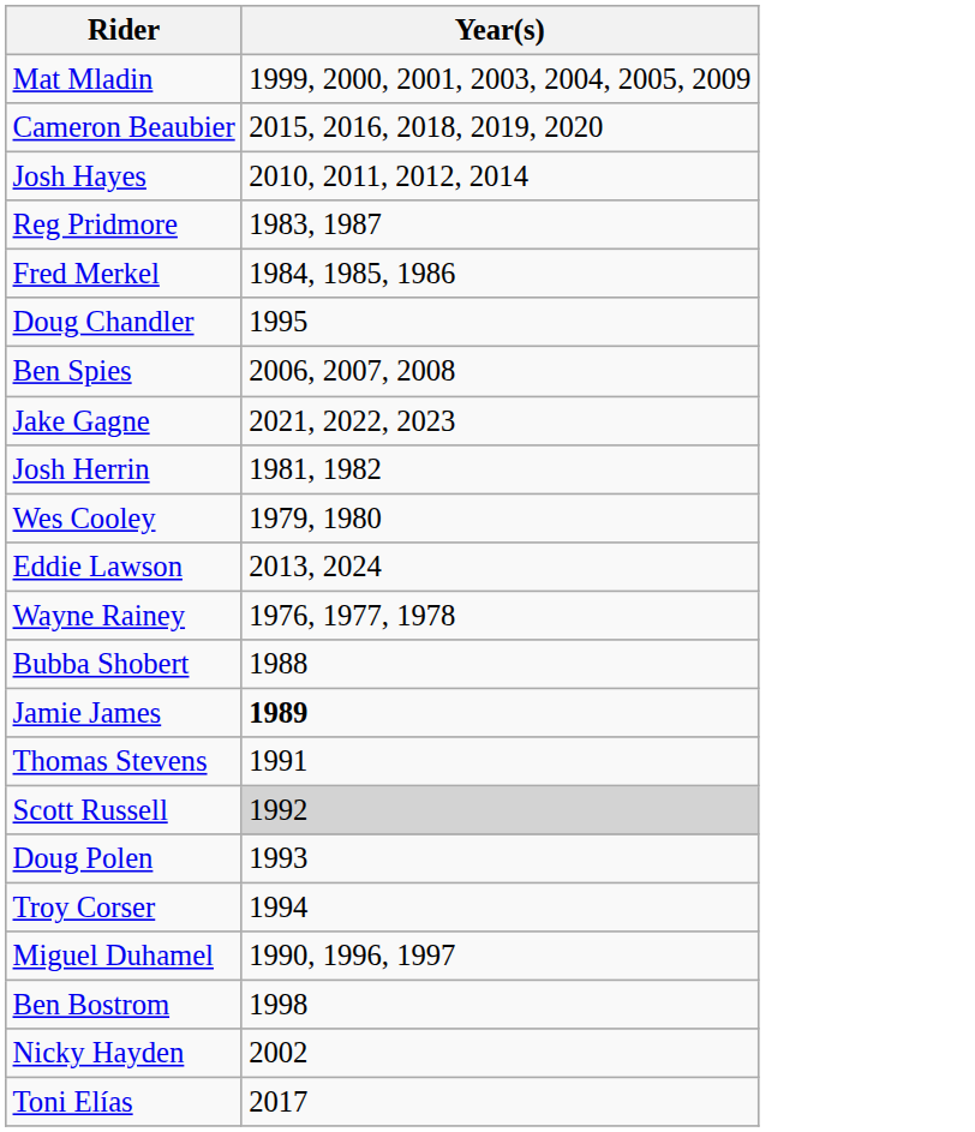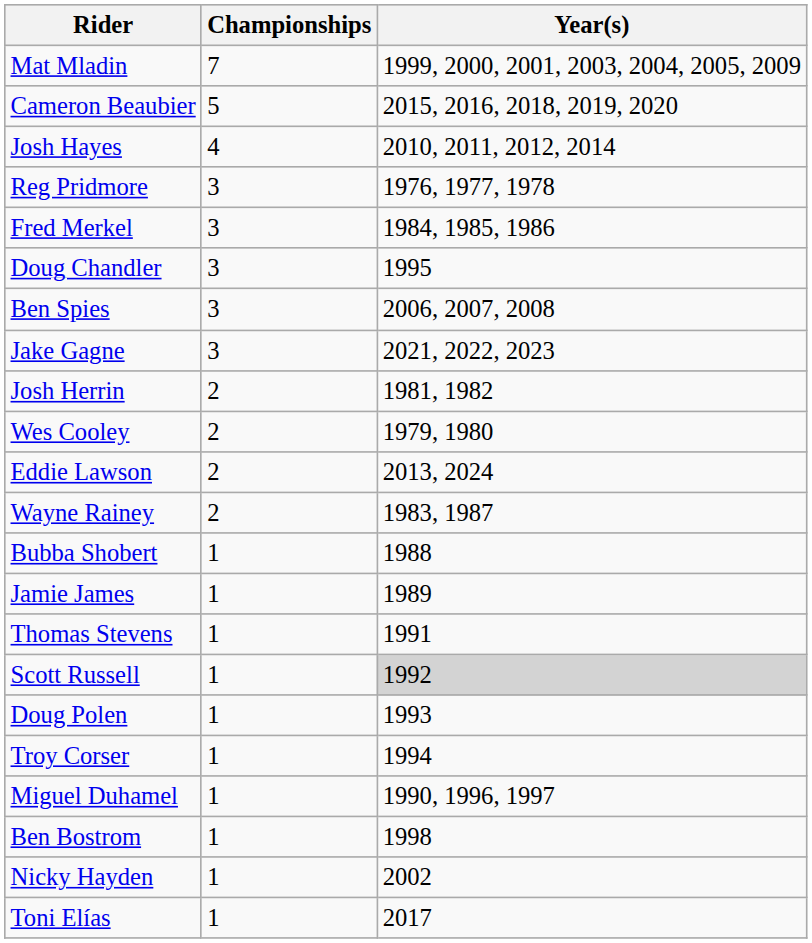 <table class="wikitable" style="font-size:95%;">
 <tr>
 <th>Rider</th>
+<th>Championships</th>
 <th>Year(s)</th>
 </tr>
 <tr>
 <td> <a href='#'>Mat Mladin</a></td>
+<td>7</td>
 <td>1999, 2000, 2001, 2003, 2004, 2005, 2009</td>
 </tr>
 <tr>
 <td> <a href='#'>Cameron Beaubier</a></td>
+<td>5</td>
 <td>2015, 2016, 2018, 2019, 2020</td>
 </tr>
 <tr>
 <td> <a href='#'>Josh Hayes</a></td>
+<td>4</td>
 <td>2010, 2011, 2012, 2014</td>
 </tr>
 <tr>
 <td> <a href='#'>Reg Pridmore</a></td>
-<td>1983, 1987</td>
+<td>3</td>
+<td>1976, 1977, 1978</td>
 </tr>
 <tr>
 <td> <a href='#'>Fred Merkel</a></td>
+<td>3</td>
 <td>1984, 1985, 1986</td>
 </tr>
 <tr>
 <td> <a href='#'>Doug Chandler</a></td>
+<td>3</td>
 <td>1995</td>
 </tr>
 <tr>
 <td> <a href='#'>Ben Spies</a></td>
+<td>3</td>
 <td>2006, 2007, 2008</td>
 </tr>
 <tr>
 <td> <a href='#'>Jake Gagne</a></td>
+<td>3</td>
 <td>2021, 2022, 2023</td>
 </tr>
 <tr>
 <td> <a href='#'>Josh Herrin</a></td>
+<td>2</td>
 <td>1981, 1982</td>
 </tr>
 <tr>
 <td> <a href='#'>Wes Cooley</a></td>
+<td>2</td>
 <td>1979, 1980</td>
 </tr>
 <tr>
 <td> <a href='#'>Eddie Lawson</a></td>
+<td>2</td>
 <td>2013, 2024</td>
 </tr>
 <tr>
 <td> <a href='#'>Wayne Rainey</a></td>
-<td>1976, 1977, 1978</td>
+<td>2</td>
+<td>1983, 1987</td>
 </tr>
 <tr>
 <td> <a href='#'>Bubba Shobert</a></td>
+<td>1</td>
 <td>1988</td>
 </tr>
 <tr>
 <td> <a href='#'>Jamie James</a></td>
-<td><strong>1989</strong></td>
+<td>1</td>
+<td>1989</td>
 </tr>
 <tr>
 <td> <a href='#'>Thomas Stevens</a></td>
+<td>1</td>
 <td>1991</td>
 </tr>
 <tr>
 <td> <a href='#'>Scott Russell</a></td>
+<td>1</td>
 <td style="background: lightgrey;">1992</td>
 </tr>
 <tr>
 <td> <a href='#'>Doug Polen</a></td>
+<td>1</td>
 <td>1993</td>
 </tr>
 <tr>
 <td> <a href='#'>Troy Corser</a></td>
+<td>1</td>
 <td>1994</td>
 </tr>
 <tr>
 <td> <a href='#'>Miguel Duhamel</a></td>
+<td>1</td>
 <td>1990, 1996, 1997</td>
 </tr>
 <tr>
 <td> <a href='#'>Ben Bostrom</a></td>
+<td>1</td>
 <td>1998</td>
 </tr>
 <tr>
 <td> <a href='#'>Nicky Hayden</a></td>
+<td>1</td>
 <td>2002</td>
 </tr>
 <tr>
 <td> <a href='#'>Toni Elías</a></td>
+<td>1</td>
 <td>2017</td>
 </tr>
 </table>
